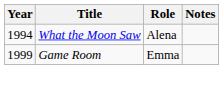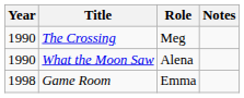 <table class="wikitable">
 <tr>
 <th>Year</th>
 <th>Title</th>
 <th>Role</th>
 <th>Notes</th>
 </tr>
 <tr>
-<td>1994</td>
+<td>1990</td>
+<td><em><a href='#'>The Crossing</a></em></td>
+<td>Meg</td>
+<td></td>
+</tr>
+<tr>
+<td>1990</td>
 <td><em><a href='#'>What the Moon Saw</a></em></td>
 <td>Alena</td>
 <td></td>
 </tr>
 <tr>
-<td>1999</td>
+<td>1998</td>
 <td><em>Game Room</em></td>
 <td>Emma</td>
 <td></td>
 </tr>
 </table>
